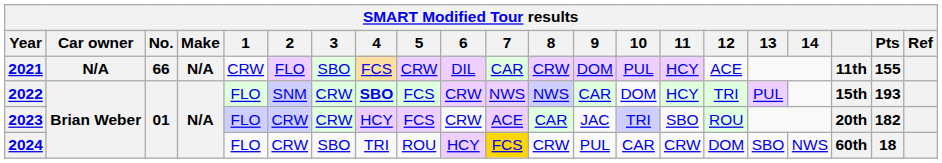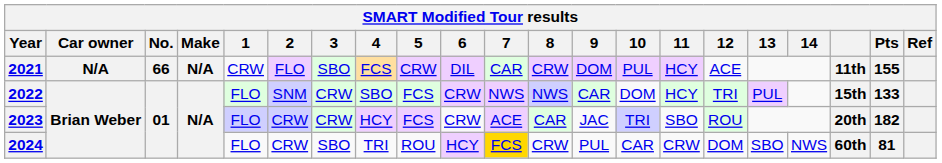 <table class="wikitable" style="text-align:center; font-size:75%">
 <tr>
 <th colspan=38><a href='#'>SMART Modified Tour</a> results</th>
 </tr>
 <tr>
 <th>Year</th>
 <th>Car owner</th>
 <th>No.</th>
 <th>Make</th>
 <th>1</th>
 <th>2</th>
 <th>3</th>
 <th>4</th>
 <th>5</th>
 <th>6</th>
 <th>7</th>
 <th>8</th>
 <th>9</th>
 <th>10</th>
 <th>11</th>
 <th>12</th>
 <th>13</th>
 <th>14</th>
 <th></th>
 <th>Pts</th>
 <th>Ref</th>
 </tr>
 <tr>
 <th><a href='#'>2021</a></th>
 <th>N/A</th>
 <th>66</th>
 <th>N/A</th>
 <td><a href='#'>CRW</a></td>
 <td style="background:#EFCFFF;"><a href='#'>FLO</a><br></td>
 <td style="background:#DFFFDF;"><a href='#'>SBO</a><br></td>
 <td style="background:#FFDF9F;"><a href='#'>FCS</a><br></td>
 <td style="background:#EFCFFF;"><a href='#'>CRW</a><br></td>
 <td style="background:#EFCFFF;"><a href='#'>DIL</a><br></td>
 <td style="background:#DFFFDF;"><a href='#'>CAR</a><br></td>
 <td style="background:#EFCFFF;"><a href='#'>CRW</a><br></td>
 <td style="background:#EFCFFF;"><a href='#'>DOM</a><br></td>
 <td style="background:#EFCFFF;"><a href='#'>PUL</a><br></td>
 <td style="background:#EFCFFF;"><a href='#'>HCY</a><br></td>
 <td><a href='#'>ACE</a></td>
 <td colspan=2></td>
 <th>11th</th>
 <th>155</th>
 <th></th>
 </tr>
 <tr>
 <th><a href='#'>2022</a></th>
 <th rowspan=3>Brian Weber</th>
 <th rowspan=3>01</th>
 <th rowspan=3>N/A</th>
 <td style="background:#DFFFDF;"><a href='#'>FLO</a><br></td>
 <td style="background:#CFCFFF;"><a href='#'>SNM</a><br></td>
 <td style="background:#DFFFDF;"><a href='#'>CRW</a><br></td>
-<td style="background:#DFFFDF;"><strong><a href='#'>SBO</a><br></strong></td>
+<td style="background:#DFFFDF;"><a href='#'>SBO</a><br></td>
 <td style="background:#DFFFDF;"><a href='#'>FCS</a><br></td>
 <td style="background:#EFCFFF;"><a href='#'>CRW</a><br></td>
 <td style="background:#EFCFFF;"><a href='#'>NWS</a><br></td>
 <td style="background:#CFCFFF;"><a href='#'>NWS</a><br></td>
 <td style="background:#DFFFDF;"><a href='#'>CAR</a><br></td>
 <td><a href='#'>DOM</a></td>
 <td style="background:#DFFFDF;"><a href='#'>HCY</a><br></td>
 <td style="background:#DFFFDF;"><a href='#'>TRI</a><br></td>
 <td style="background:#EFCFFF;"><a href='#'>PUL</a><br></td>
 <td></td>
 <th>15th</th>
-<th>193</th>
+<th>133</th>
 <th></th>
 </tr>
 <tr>
 <th><a href='#'>2023</a></th>
 <td style="background:#CFCFFF;"><a href='#'>FLO</a><br></td>
 <td style="background:#CFCFFF;"><a href='#'>CRW</a><br></td>
 <td style="background:#DFFFDF;"><a href='#'>CRW</a><br></td>
 <td style="background:#EFCFFF;"><a href='#'>HCY</a><br></td>
 <td style="background:#EFCFFF;"><a href='#'>FCS</a><br></td>
 <td><a href='#'>CRW</a></td>
 <td style="background:#EFCFFF;"><a href='#'>ACE</a><br></td>
 <td style="background:#DFFFDF;"><a href='#'>CAR</a><br></td>
 <td><a href='#'>JAC</a></td>
 <td style="background:#CFCFFF;"><a href='#'>TRI</a><br></td>
 <td><a href='#'>SBO</a></td>
 <td style="background:#DFFFDF;"><a href='#'>ROU</a><br></td>
 <td colspan=2></td>
 <th>20th</th>
 <th>182</th>
 <th></th>
 </tr>
 <tr>
 <th><a href='#'>2024</a></th>
 <td><a href='#'>FLO</a></td>
 <td><a href='#'>CRW</a></td>
 <td><a href='#'>SBO</a></td>
 <td><a href='#'>TRI</a></td>
 <td><a href='#'>ROU</a></td>
 <td style="background:#EFCFFF;"><a href='#'>HCY</a><br></td>
 <td style="background: gold;"><a href='#'>FCS</a></td>
 <td><a href='#'>CRW</a></td>
 <td><a href='#'>PUL</a></td>
 <td><a href='#'>CAR</a></td>
 <td><a href='#'>CRW</a></td>
 <td><a href='#'>DOM</a></td>
 <td><a href='#'>SBO</a></td>
 <td><a href='#'>NWS</a></td>
 <th>60th</th>
-<th>18</th>
+<th>81</th>
 <th></th>
 </tr>
 </table>
